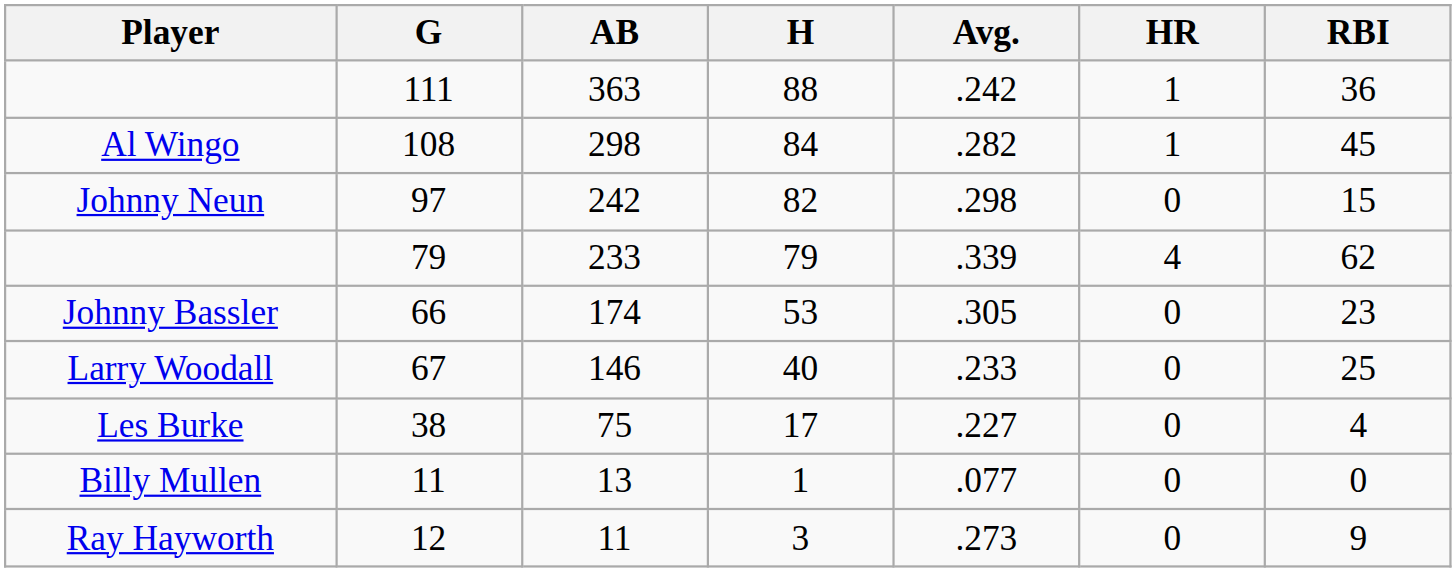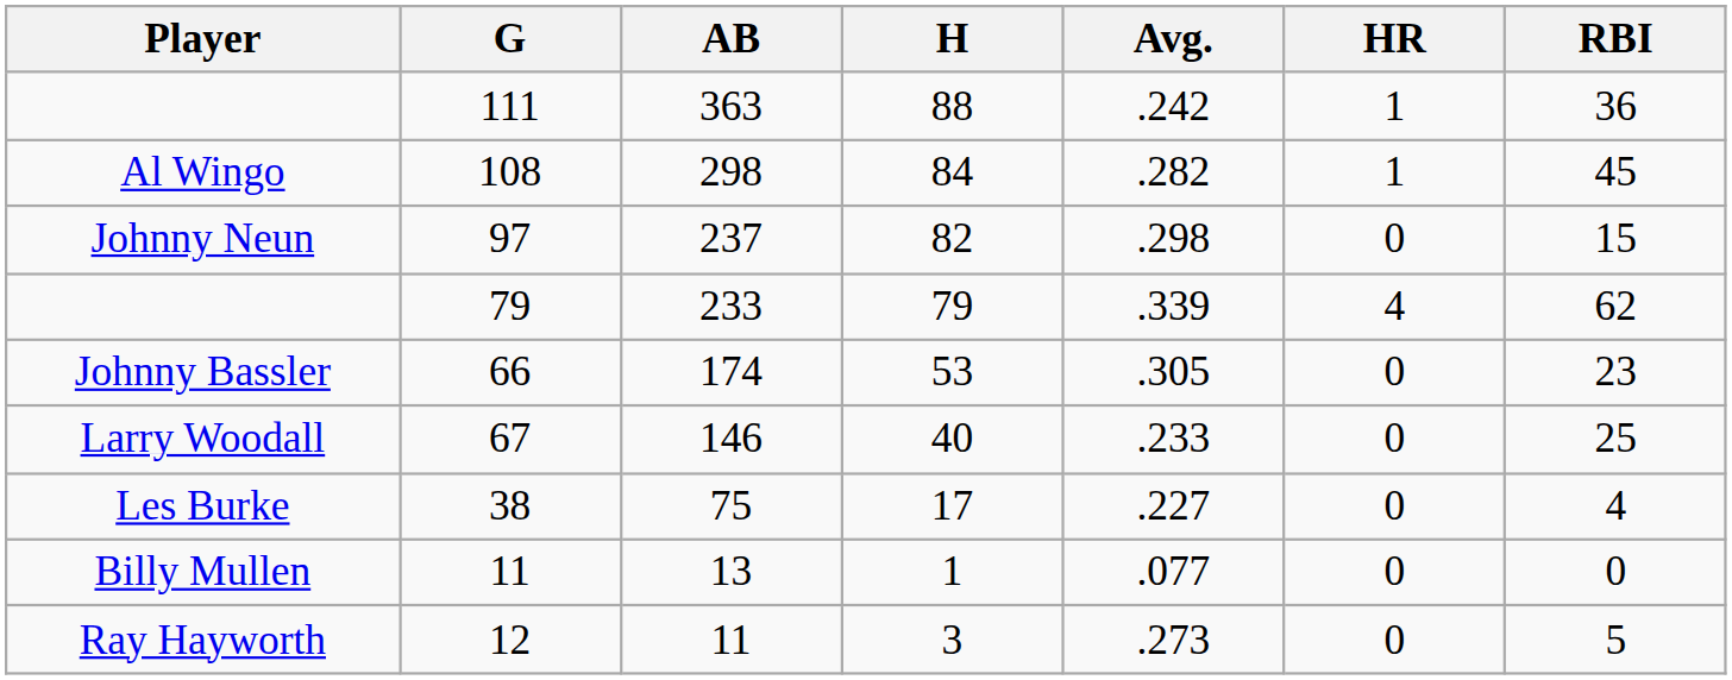 <table class="wikitable sortable">
 <tr>
 <th bgcolor="#DDDDFF" width="16%">Player</th>
 <th bgcolor="#DDDDFF" width="9%">G</th>
 <th bgcolor="#DDDDFF" width="9%">AB</th>
 <th bgcolor="#DDDDFF" width="9%">H</th>
 <th bgcolor="#DDDDFF" width="9%">Avg.</th>
 <th bgcolor="#DDDDFF" width="9%">HR</th>
 <th bgcolor="#DDDDFF" width="9%">RBI</th>
 </tr>
 <tr align="center">
 <td></td>
 <td>111</td>
 <td>363</td>
 <td>88</td>
 <td>.242</td>
 <td>1</td>
 <td>36</td>
 </tr>
 <tr align="center">
 <td><a href='#'>Al Wingo</a></td>
 <td>108</td>
 <td>298</td>
 <td>84</td>
 <td>.282</td>
 <td>1</td>
 <td>45</td>
 </tr>
 <tr align=center>
 <td><a href='#'>Johnny Neun</a></td>
 <td>97</td>
-<td>242</td>
+<td>237</td>
 <td>82</td>
 <td>.298</td>
 <td>0</td>
 <td>15</td>
 </tr>
 <tr align=center>
 <td></td>
 <td>79</td>
 <td>233</td>
 <td>79</td>
 <td>.339</td>
 <td>4</td>
 <td>62</td>
 </tr>
 <tr align="center">
 <td><a href='#'>Johnny Bassler</a></td>
 <td>66</td>
 <td>174</td>
 <td>53</td>
 <td>.305</td>
 <td>0</td>
 <td>23</td>
 </tr>
 <tr align=center>
 <td><a href='#'>Larry Woodall</a></td>
 <td>67</td>
 <td>146</td>
 <td>40</td>
 <td>.233</td>
 <td>0</td>
 <td>25</td>
 </tr>
 <tr align=center>
 <td><a href='#'>Les Burke</a></td>
 <td>38</td>
 <td>75</td>
 <td>17</td>
 <td>.227</td>
 <td>0</td>
 <td>4</td>
 </tr>
 <tr align=center>
 <td><a href='#'>Billy Mullen</a></td>
 <td>11</td>
 <td>13</td>
 <td>1</td>
 <td>.077</td>
 <td>0</td>
 <td>0</td>
 </tr>
 <tr align=center>
 <td><a href='#'>Ray Hayworth</a></td>
 <td>12</td>
 <td>11</td>
 <td>3</td>
 <td>.273</td>
 <td>0</td>
-<td>9</td>
+<td>5</td>
 </tr>
 </table>
